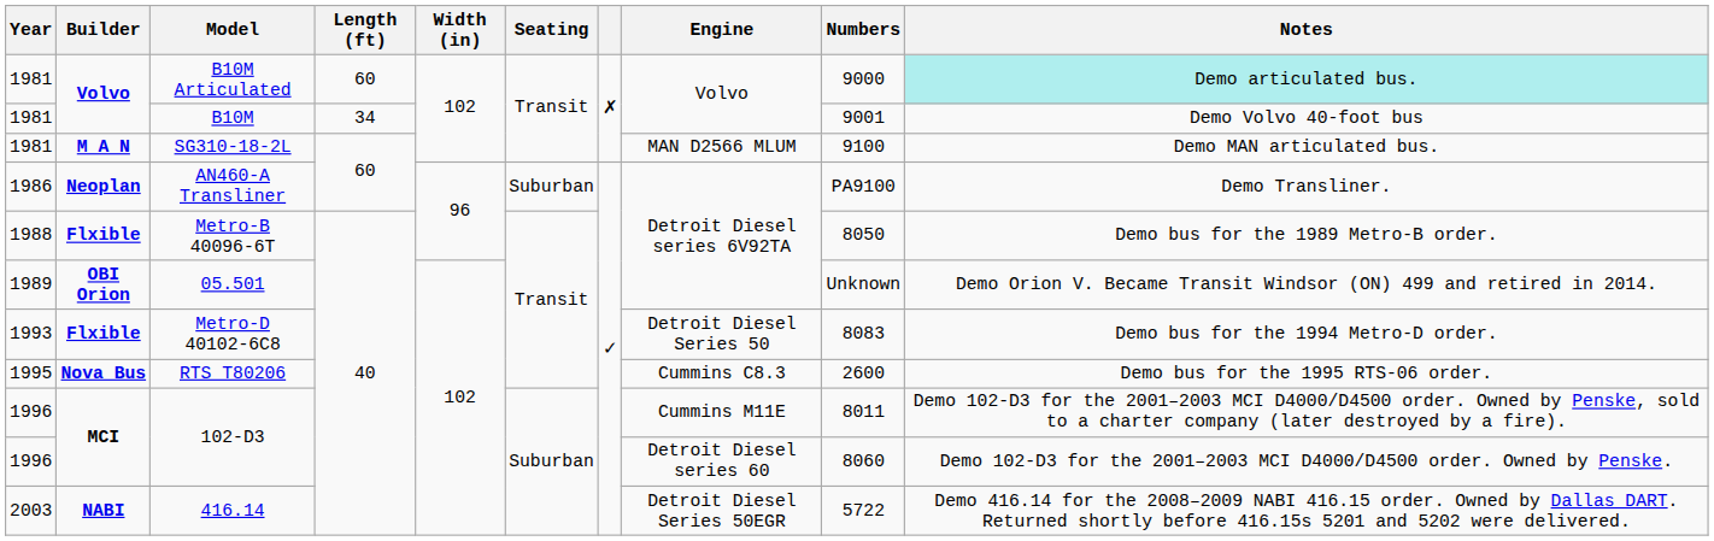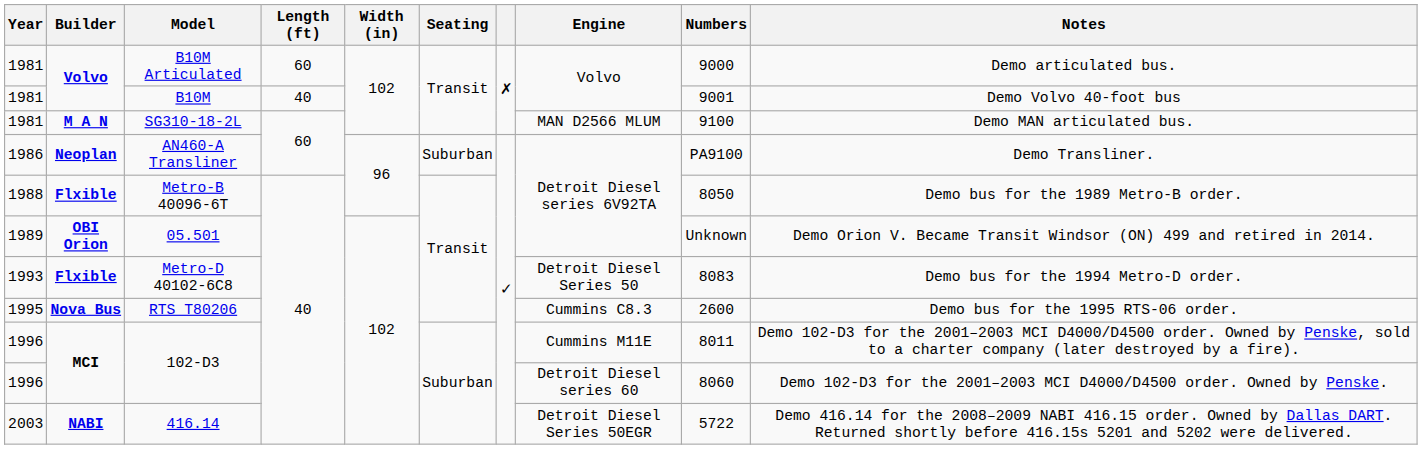 <table class="wikitable">
 <tr align="center">
 <th>Year</th>
 <th>Builder</th>
 <th>Model</th>
 <th>Length (ft)</th>
 <th>Width (in)</th>
 <th>Seating</th>
 <th></th>
 <th>Engine</th>
 <th>Numbers</th>
 <th>Notes</th>
 </tr>
 <tr align="center">
 <td>1981</td>
 <td rowspan="2"><strong><a href='#'>Volvo</a></strong></td>
 <td><a href='#'>B10M Articulated</a></td>
 <td>60</td>
 <td rowspan="3">102</td>
 <td rowspan="3">Transit</td>
 <td rowspan="3"><span>✗</span></td>
 <td rowspan="2">Volvo</td>
 <td>9000</td>
-<td style="background: paleturquoise;">Demo articulated bus.</td>
+<td>Demo articulated bus.</td>
 </tr>
 <tr align="center">
 <td>1981</td>
 <td><a href='#'>B10M</a></td>
-<td>34</td>
+<td>40</td>
 <td>9001</td>
 <td>Demo Volvo 40-foot bus</td>
 </tr>
 <tr align="center">
 <td>1981</td>
 <td><strong><a href='#'>M A N</a></strong></td>
 <td><a href='#'>SG310-18-2L</a></td>
 <td rowspan="2">60</td>
 <td>MAN D2566 MLUM</td>
 <td>9100</td>
 <td>Demo MAN articulated bus.</td>
 </tr>
 <tr align="center">
 <td>1986</td>
 <td><strong><a href='#'>Neoplan</a></strong></td>
 <td><a href='#'>AN460-A Transliner</a></td>
 <td rowspan="2">96</td>
 <td>Suburban</td>
 <td rowspan="8"><span>✓</span></td>
 <td rowspan="3">Detroit Diesel series 6V92TA</td>
 <td>PA9100</td>
 <td>Demo Transliner.</td>
 </tr>
 <tr align="center">
 <td>1988</td>
 <td><strong><a href='#'>Flxible</a></strong></td>
 <td><a href='#'>Metro-B</a><br> 40096-6T</td>
 <td rowspan="7">40</td>
 <td rowspan="4">Transit</td>
 <td>8050</td>
 <td>Demo bus for the 1989 Metro-B order.</td>
 </tr>
 <tr align="center">
 <td>1989</td>
 <td><strong><a href='#'>OBI Orion</a></strong></td>
 <td><a href='#'>05.501</a></td>
 <td rowspan="6">102</td>
 <td>Unknown</td>
 <td>Demo Orion V. Became Transit Windsor (ON) 499 and retired in 2014.</td>
 </tr>
 <tr align="center">
 <td>1993</td>
 <td><strong><a href='#'>Flxible</a></strong></td>
 <td><a href='#'>Metro-D</a><br>40102-6C8</td>
 <td>Detroit Diesel Series 50</td>
 <td>8083</td>
 <td>Demo bus for the 1994 Metro-D order.</td>
 </tr>
 <tr align="center">
 <td>1995</td>
 <td><strong><a href='#'>Nova Bus</a></strong></td>
 <td><a href='#'>RTS T80206</a></td>
 <td>Cummins C8.3</td>
 <td>2600</td>
 <td>Demo bus for the 1995 RTS-06 order.</td>
 </tr>
 <tr align="center">
 <td>1996</td>
 <td rowspan="2"><strong>MCI</strong></td>
 <td rowspan="2">102-D3</td>
 <td rowspan="3">Suburban</td>
 <td>Cummins M11E</td>
 <td>8011</td>
 <td>Demo 102-D3 for the 2001–2003 MCI D4000/D4500 order. Owned by <a href='#'>Penske</a>, sold to a charter company (later destroyed by a fire).</td>
 </tr>
 <tr align="center">
 <td>1996</td>
 <td>Detroit Diesel series 60</td>
 <td>8060</td>
 <td>Demo 102-D3 for the 2001–2003 MCI D4000/D4500 order. Owned by <a href='#'>Penske</a>.</td>
 </tr>
 <tr align="center">
 <td>2003</td>
 <td><strong><a href='#'>NABI</a></strong></td>
 <td><a href='#'>416.14</a></td>
 <td>Detroit Diesel Series 50EGR</td>
 <td>5722</td>
 <td>Demo 416.14 for the 2008–2009 NABI 416.15 order. Owned by <a href='#'>Dallas DART</a>. Returned shortly before 416.15s 5201 and 5202 were delivered.</td>
 </tr>
 </table>
